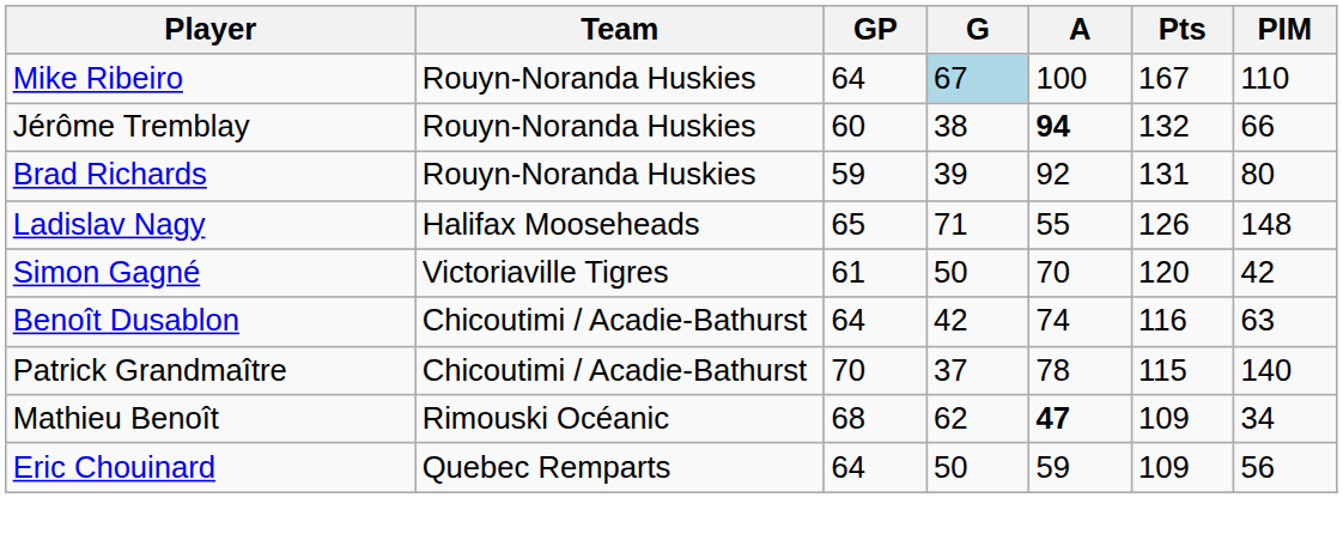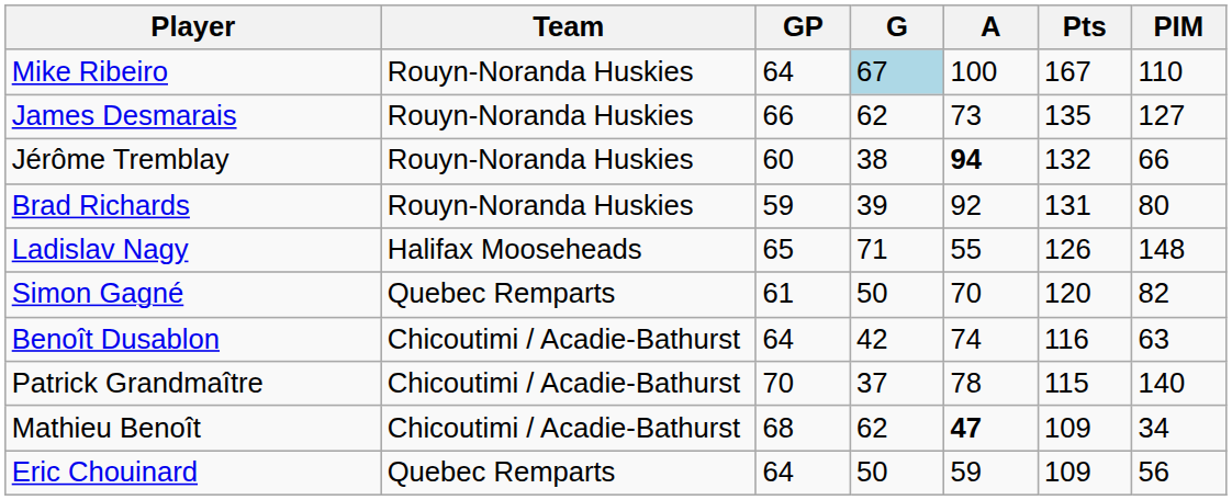 <table class="wikitable">
 <tr>
 <th bgcolor="#DDDDFF" width="30%">Player</th>
 <th bgcolor="#DDDDFF" width="30%">Team</th>
 <th bgcolor="#DDDDFF" width="7.5%">GP</th>
 <th bgcolor="#DDDDFF" width="7.5%">G</th>
 <th bgcolor="#DDDDFF" width="7.5%">A</th>
 <th bgcolor="#DDDDFF" width="7.5%">Pts</th>
 <th bgcolor="#DDDDFF" width="7.5%">PIM</th>
 </tr>
 <tr>
 <td><a href='#'>Mike Ribeiro</a></td>
 <td>Rouyn-Noranda Huskies</td>
 <td>64</td>
 <td style="background: lightblue;">67</td>
 <td>100</td>
 <td>167</td>
 <td>110</td>
+</tr>
+<tr>
+<td><a href='#'>James Desmarais</a></td>
+<td>Rouyn-Noranda Huskies</td>
+<td>66</td>
+<td>62</td>
+<td>73</td>
+<td>135</td>
+<td>127</td>
 </tr>
 <tr>
 <td>Jérôme Tremblay</td>
 <td>Rouyn-Noranda Huskies</td>
 <td>60</td>
 <td>38</td>
 <td><strong>94</strong></td>
 <td>132</td>
 <td>66</td>
 </tr>
 <tr>
 <td><a href='#'>Brad Richards</a></td>
 <td>Rouyn-Noranda Huskies</td>
 <td>59</td>
 <td>39</td>
 <td>92</td>
 <td>131</td>
 <td>80</td>
 </tr>
 <tr>
 <td><a href='#'>Ladislav Nagy</a></td>
 <td>Halifax Mooseheads</td>
 <td>65</td>
 <td>71</td>
 <td>55</td>
 <td>126</td>
 <td>148</td>
 </tr>
 <tr>
 <td><a href='#'>Simon Gagné</a></td>
-<td>Victoriaville Tigres</td>
+<td>Quebec Remparts</td>
 <td>61</td>
 <td>50</td>
 <td>70</td>
 <td>120</td>
-<td>42</td>
+<td>82</td>
 </tr>
 <tr>
 <td><a href='#'>Benoît Dusablon</a></td>
 <td>Chicoutimi / Acadie-Bathurst</td>
 <td>64</td>
 <td>42</td>
 <td>74</td>
 <td>116</td>
 <td>63</td>
 </tr>
 <tr>
 <td>Patrick Grandmaître</td>
 <td>Chicoutimi / Acadie-Bathurst</td>
 <td>70</td>
 <td>37</td>
 <td>78</td>
 <td>115</td>
 <td>140</td>
 </tr>
 <tr>
 <td>Mathieu Benoît</td>
-<td>Rimouski Océanic</td>
+<td>Chicoutimi / Acadie-Bathurst</td>
 <td>68</td>
 <td>62</td>
 <td><strong>47</strong></td>
 <td>109</td>
 <td>34</td>
 </tr>
 <tr>
 <td><a href='#'>Eric Chouinard</a></td>
 <td>Quebec Remparts</td>
 <td>64</td>
 <td>50</td>
 <td>59</td>
 <td>109</td>
 <td>56</td>
 </tr>
 </table>
